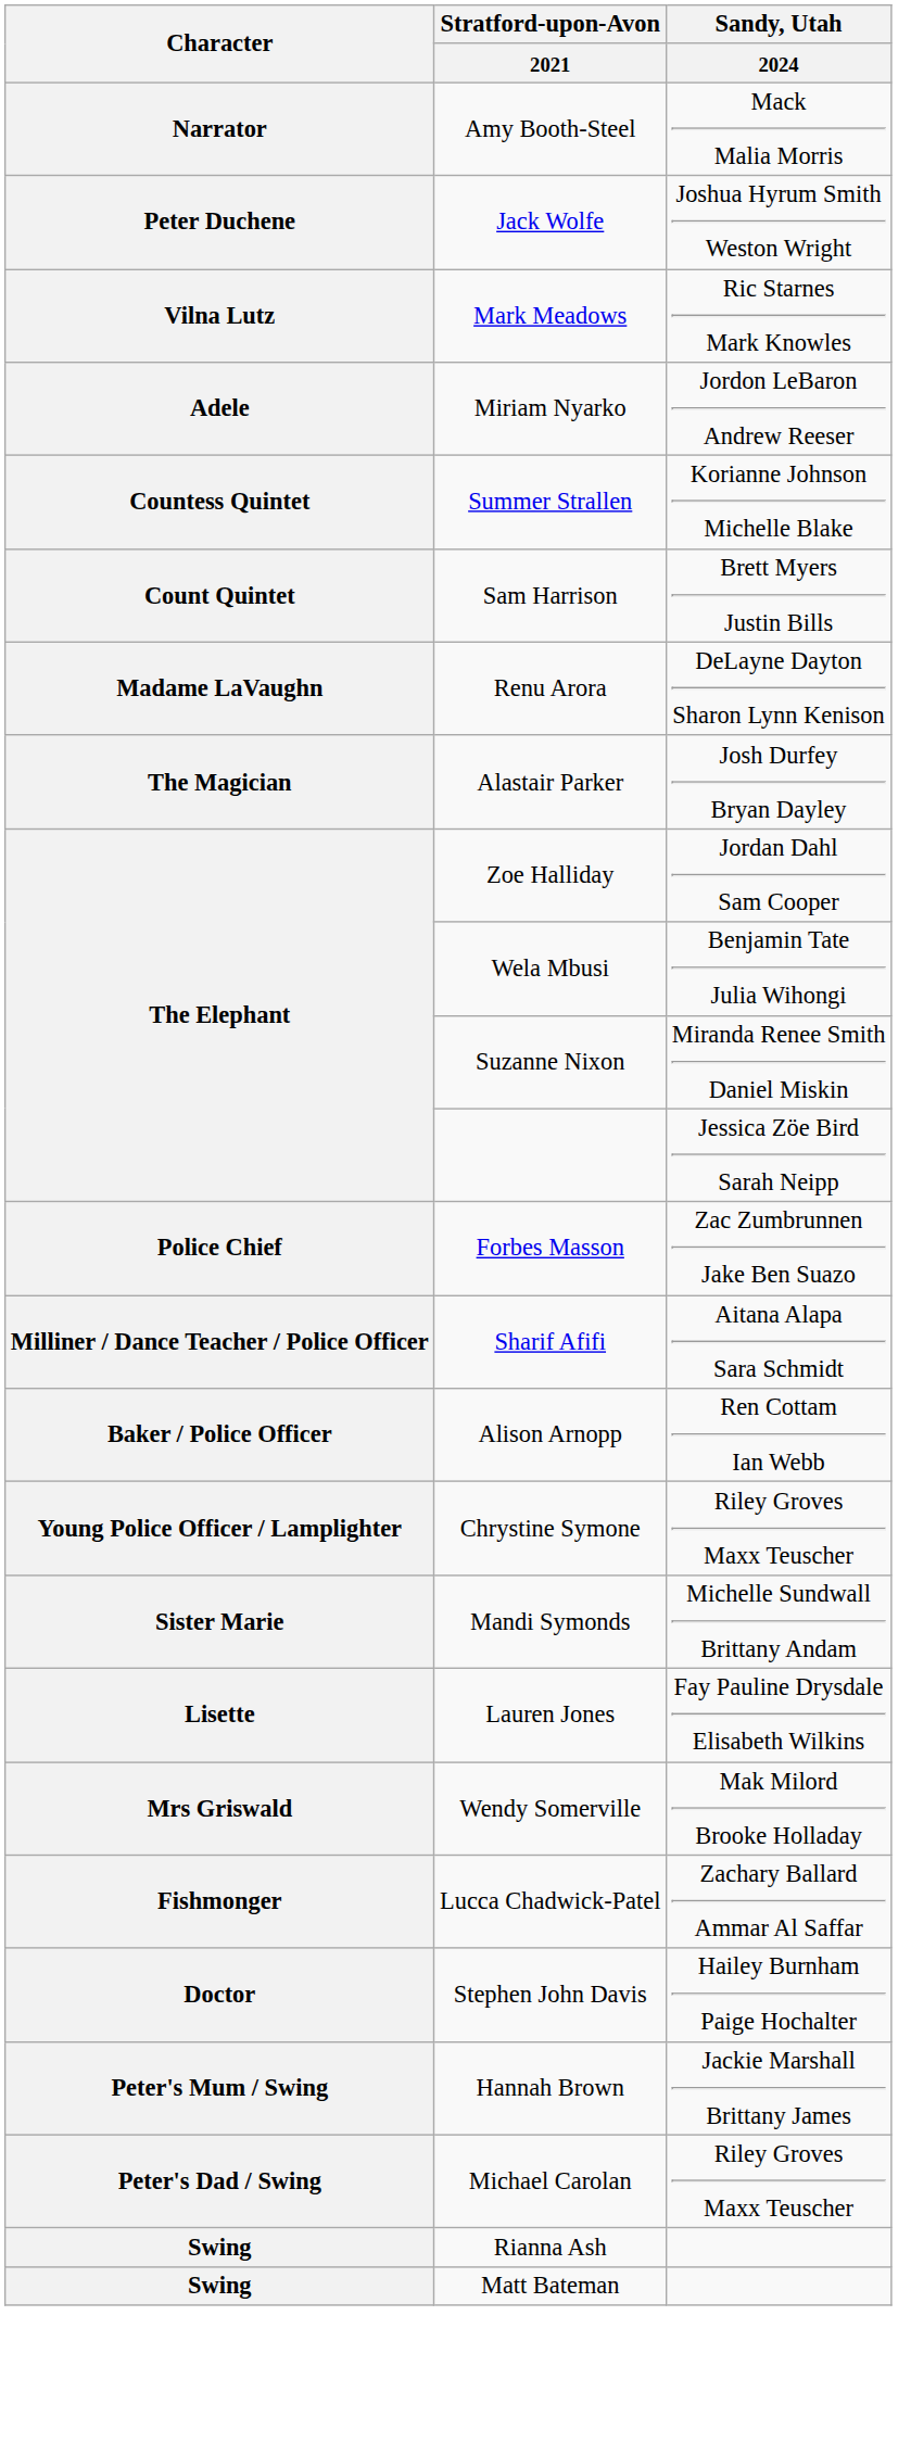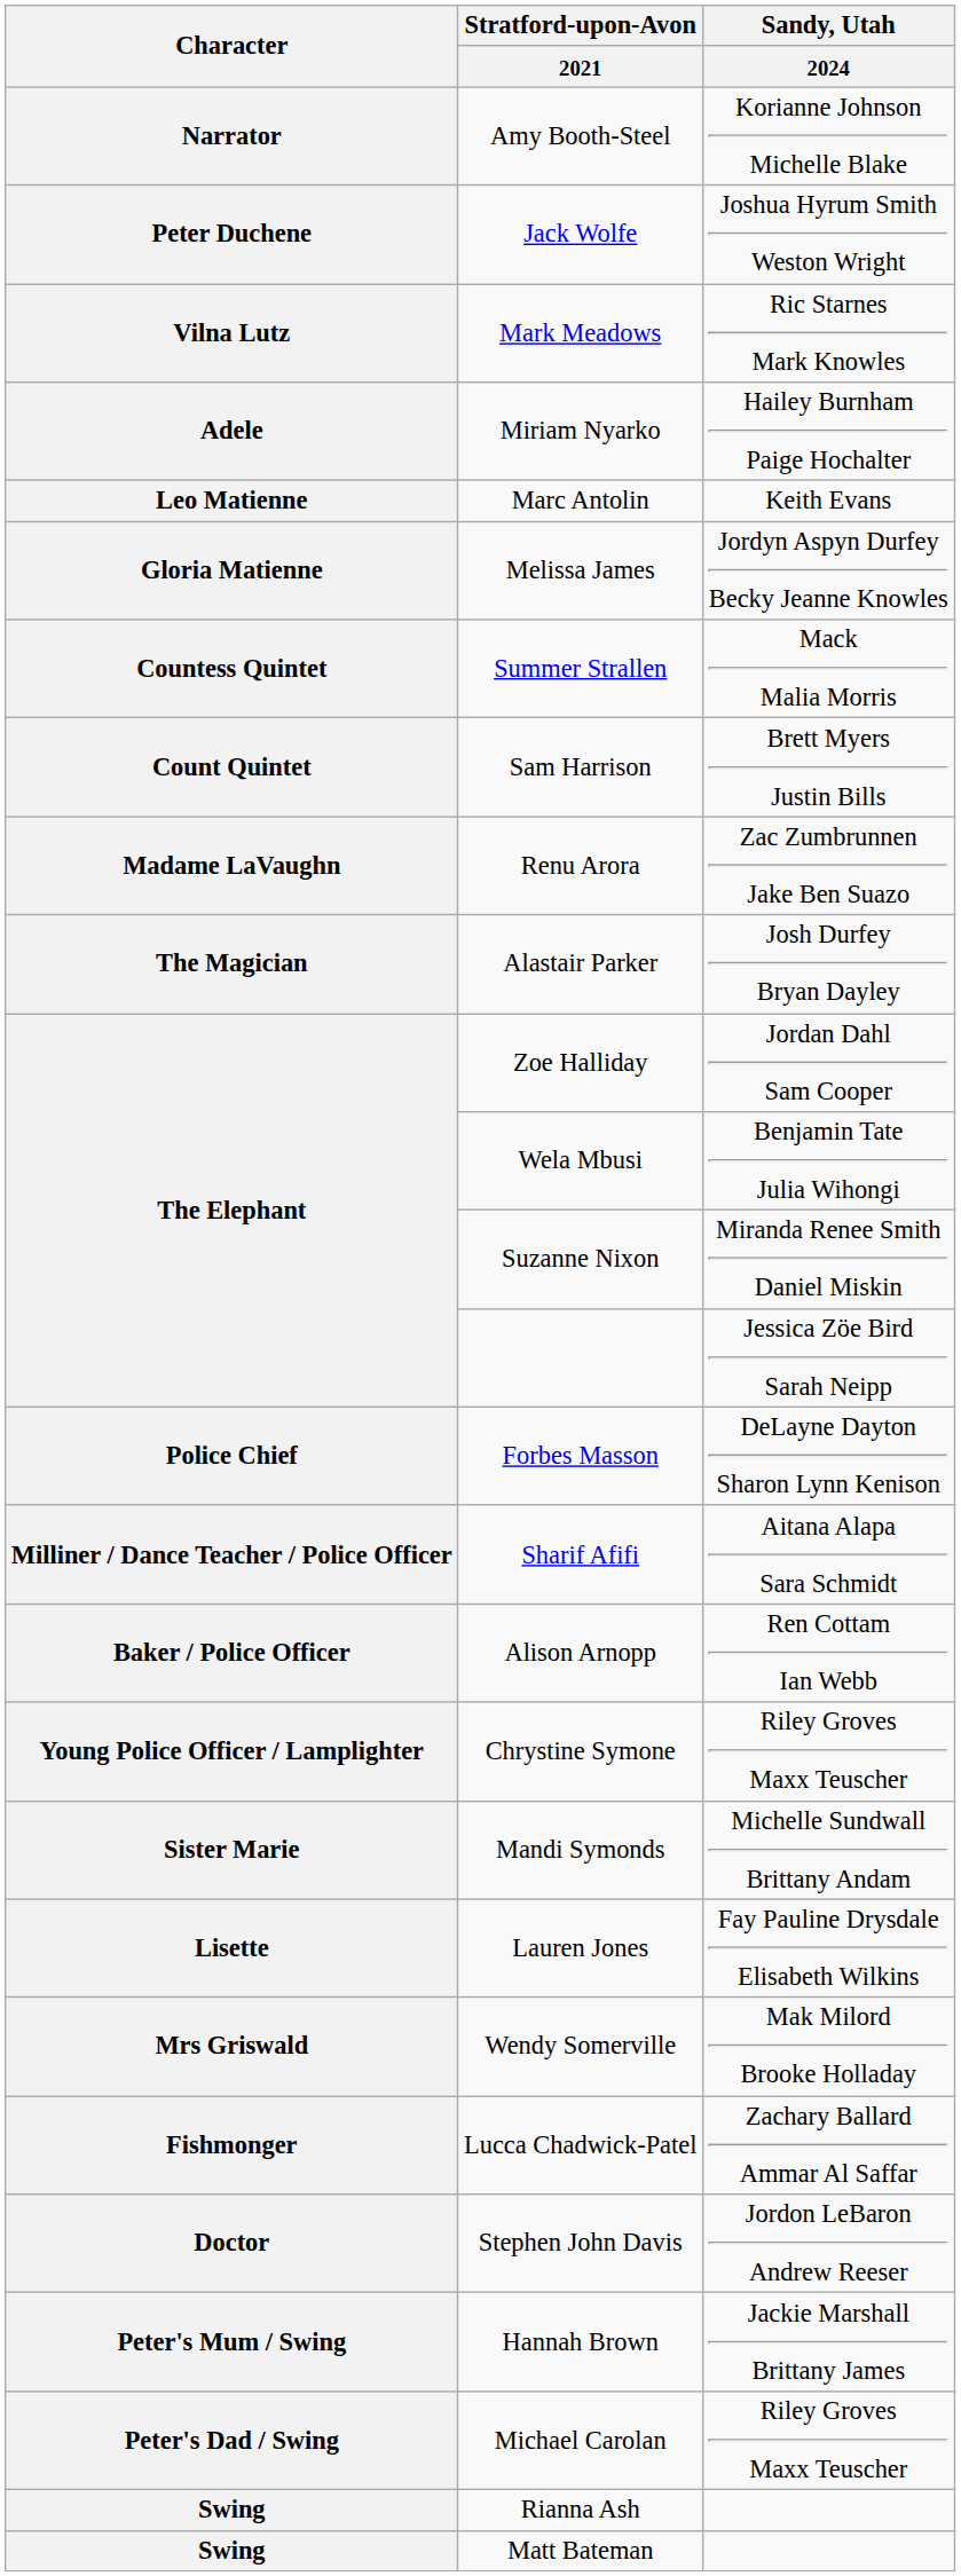 <table class="wikitable">
 <tr>
 <th rowspan="2">Character</th>
 <th>Stratford-upon-Avon</th>
 <th>Sandy, Utah</th>
 </tr>
 <tr>
 <th><small>2021</small></th>
 <th><small>2024</small></th>
 </tr>
 <tr>
 <th>Narrator</th>
 <td align="center">Amy Booth-Steel</td>
-<td align="center">Mack<hr>Malia Morris</td>
+<td align="center">Korianne Johnson<hr>Michelle Blake</td>
 </tr>
 <tr>
 <th>Peter Duchene</th>
 <td align="center"><a href='#'>Jack Wolfe</a></td>
 <td align="center">Joshua Hyrum Smith<hr>Weston Wright</td>
 </tr>
 <tr>
 <th>Vilna Lutz</th>
 <td align="center"><a href='#'>Mark Meadows</a></td>
 <td align="center">Ric Starnes<hr>Mark Knowles</td>
 </tr>
 <tr>
 <th>Adele</th>
 <td align="center">Miriam Nyarko</td>
-<td align="center">Jordon LeBaron<hr>Andrew Reeser</td>
+<td align="center">Hailey Burnham<hr>Paige Hochalter</td>
+</tr>
+<tr>
+<th>Leo Matienne</th>
+<td align="center">Marc Antolin</td>
+<td align="center">Keith Evans</td>
+</tr>
+<tr>
+<th>Gloria Matienne</th>
+<td align="center">Melissa James</td>
+<td align="center">Jordyn Aspyn Durfey<hr>Becky Jeanne Knowles</td>
 </tr>
 <tr>
 <th>Countess Quintet</th>
 <td align="center"><a href='#'>Summer Strallen</a></td>
-<td align="center">Korianne Johnson<hr>Michelle Blake</td>
+<td align="center">Mack<hr>Malia Morris</td>
 </tr>
 <tr>
 <th>Count Quintet</th>
 <td align="center">Sam Harrison</td>
 <td align="center">Brett Myers<hr>Justin Bills</td>
 </tr>
 <tr>
 <th>Madame LaVaughn</th>
 <td align="center">Renu Arora</td>
-<td align="center">DeLayne Dayton<hr>Sharon Lynn Kenison</td>
+<td align="center">Zac Zumbrunnen<hr>Jake Ben Suazo</td>
 </tr>
 <tr>
 <th>The Magician</th>
 <td align="center">Alastair Parker</td>
 <td align="center">Josh Durfey<hr>Bryan Dayley</td>
 </tr>
 <tr>
 <th rowspan="4">The Elephant</th>
 <td align="center">Zoe Halliday</td>
 <td align="center">Jordan Dahl<hr>Sam Cooper</td>
 </tr>
 <tr>
 <td align="center">Wela Mbusi</td>
 <td align="center">Benjamin Tate<hr>Julia Wihongi</td>
 </tr>
 <tr>
 <td align="center">Suzanne Nixon</td>
 <td align="center">Miranda Renee Smith<hr>Daniel Miskin</td>
 </tr>
 <tr>
 <td></td>
 <td align="center">Jessica Zöe Bird<hr>Sarah Neipp</td>
 </tr>
 <tr>
 <th>Police Chief</th>
 <td align="center"><a href='#'>Forbes Masson</a></td>
-<td align="center">Zac Zumbrunnen<hr>Jake Ben Suazo</td>
+<td align="center">DeLayne Dayton<hr>Sharon Lynn Kenison</td>
 </tr>
 <tr>
 <th>Milliner / Dance Teacher / Police Officer</th>
 <td align="center"><a href='#'>Sharif Afifi</a></td>
 <td align="center">Aitana Alapa<hr>Sara Schmidt</td>
 </tr>
 <tr>
 <th>Baker / Police Officer</th>
 <td align="center">Alison Arnopp</td>
 <td align="center">Ren Cottam<hr>Ian Webb</td>
 </tr>
 <tr>
 <th>Young Police Officer / Lamplighter</th>
 <td align="center">Chrystine Symone</td>
 <td align="center">Riley Groves<hr>Maxx Teuscher</td>
 </tr>
 <tr>
 <th>Sister Marie</th>
 <td align="center">Mandi Symonds</td>
 <td align="center">Michelle Sundwall<hr>Brittany Andam</td>
 </tr>
 <tr>
 <th>Lisette</th>
 <td align="center">Lauren Jones</td>
 <td align="center">Fay Pauline Drysdale<hr>Elisabeth Wilkins</td>
 </tr>
 <tr>
 <th>Mrs Griswald</th>
 <td align="center">Wendy Somerville</td>
 <td align="center">Mak Milord<hr>Brooke Holladay</td>
 </tr>
 <tr>
 <th>Fishmonger</th>
 <td align="center">Lucca Chadwick-Patel</td>
 <td align="center">Zachary Ballard<hr>Ammar Al Saffar</td>
 </tr>
 <tr>
 <th>Doctor</th>
 <td align="center">Stephen John Davis</td>
-<td align="center">Hailey Burnham<hr>Paige Hochalter</td>
+<td align="center">Jordon LeBaron<hr>Andrew Reeser</td>
 </tr>
 <tr>
 <th>Peter's Mum / Swing</th>
 <td align="center">Hannah Brown</td>
 <td align="center">Jackie Marshall<hr>Brittany James</td>
 </tr>
 <tr>
 <th>Peter's Dad / Swing</th>
 <td align="center">Michael Carolan</td>
 <td align="center">Riley Groves<hr>Maxx Teuscher</td>
 </tr>
 <tr>
 <th>Swing</th>
 <td align="center">Rianna Ash</td>
 <td></td>
 </tr>
 <tr>
 <th>Swing</th>
 <td align="center">Matt Bateman</td>
 <td></td>
 </tr>
 </table>
